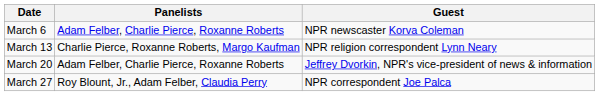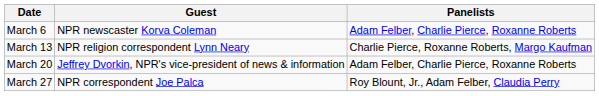 <table class="wikitable">
 <tr>
 <th>Date</th>
+<th>Guest</th>
 <th>Panelists</th>
-<th>Guest</th>
 </tr>
 <tr>
 <td>March 6</td>
+<td>NPR newscaster <a href='#'>Korva Coleman</a></td>
 <td><a href='#'>Adam Felber</a>, <a href='#'>Charlie Pierce</a>, <a href='#'>Roxanne Roberts</a></td>
-<td>NPR newscaster <a href='#'>Korva Coleman</a></td>
 </tr>
 <tr>
 <td>March 13</td>
+<td>NPR religion correspondent <a href='#'>Lynn Neary</a></td>
 <td>Charlie Pierce, Roxanne Roberts, <a href='#'>Margo Kaufman</a></td>
-<td>NPR religion correspondent <a href='#'>Lynn Neary</a></td>
 </tr>
 <tr>
 <td>March 20</td>
+<td><a href='#'>Jeffrey Dvorkin</a>, NPR's vice-president of news & information</td>
 <td>Adam Felber, Charlie Pierce, Roxanne Roberts</td>
-<td><a href='#'>Jeffrey Dvorkin</a>, NPR's vice-president of news & information</td>
 </tr>
 <tr>
 <td>March 27</td>
+<td>NPR correspondent <a href='#'>Joe Palca</a></td>
 <td>Roy Blount, Jr., Adam Felber, <a href='#'>Claudia Perry</a></td>
-<td>NPR correspondent <a href='#'>Joe Palca</a></td>
 </tr>
 </table>
